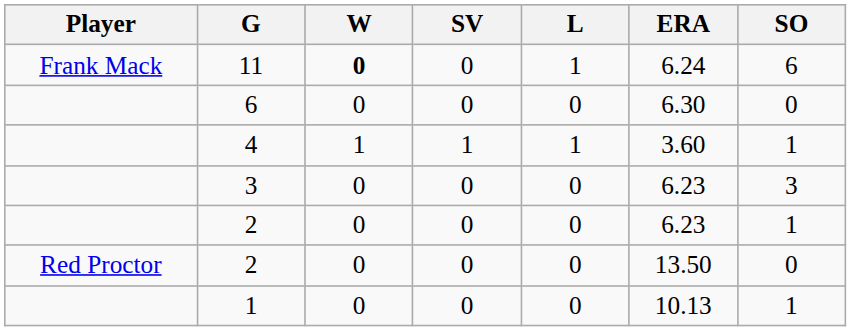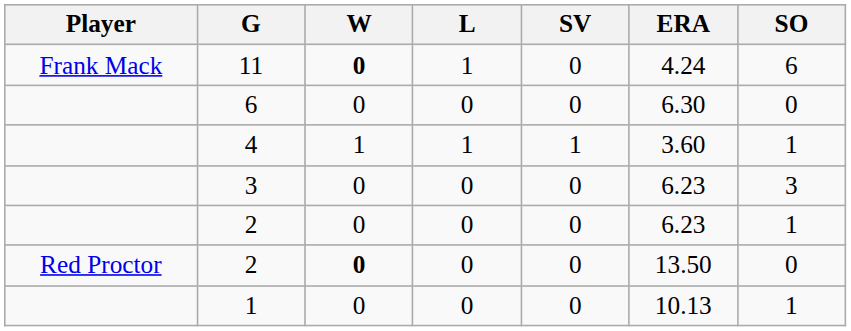 <table class="wikitable sortable">
 <tr>
 <th bgcolor="#DDDDFF" width="16%">Player</th>
 <th bgcolor="#DDDDFF" width="9%">G</th>
 <th bgcolor="#DDDDFF" width="9%">W</th>
+<th bgcolor="#DDDDFF" width="9%">L</th>
 <th bgcolor="#DDDDFF" width="9%">SV</th>
-<th bgcolor="#DDDDFF" width="9%">L</th>
 <th bgcolor="#DDDDFF" width="9%">ERA</th>
 <th bgcolor="#DDDDFF" width="9%">SO</th>
 </tr>
 <tr align="center">
 <td><a href='#'>Frank Mack</a></td>
 <td>11</td>
 <td><strong>0</strong></td>
+<td>1</td>
 <td>0</td>
-<td>1</td>
-<td>6.24</td>
+<td>4.24</td>
 <td>6</td>
 </tr>
 <tr align=center>
 <td></td>
 <td>6</td>
 <td>0</td>
 <td>0</td>
 <td>0</td>
 <td>6.30</td>
 <td>0</td>
 </tr>
 <tr align="center">
 <td></td>
 <td>4</td>
 <td>1</td>
 <td>1</td>
 <td>1</td>
 <td>3.60</td>
 <td>1</td>
 </tr>
 <tr align="center">
 <td></td>
 <td>3</td>
 <td>0</td>
 <td>0</td>
 <td>0</td>
 <td>6.23</td>
 <td>3</td>
 </tr>
 <tr align="center">
 <td></td>
 <td>2</td>
 <td>0</td>
 <td>0</td>
 <td>0</td>
 <td>6.23</td>
 <td>1</td>
 </tr>
 <tr align="center">
 <td><a href='#'>Red Proctor</a></td>
 <td>2</td>
-<td>0</td>
+<td><strong>0</strong></td>
 <td>0</td>
 <td>0</td>
 <td>13.50</td>
 <td>0</td>
 </tr>
 <tr align=center>
 <td></td>
 <td>1</td>
 <td>0</td>
 <td>0</td>
 <td>0</td>
 <td>10.13</td>
 <td>1</td>
 </tr>
 </table>
